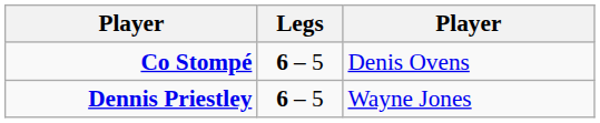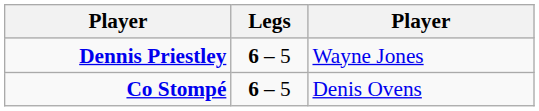 <table class=wikitable style="text-align:center">
 <tr>
 <th width=163>Player</th>
 <th width=50>Legs</th>
 <th width=163>Player</th>
 </tr>
 <tr align=left>
+<td align=right><strong><a href='#'>Dennis Priestley</a></strong> </td>
+<td align=center><strong>6</strong> – 5</td>
+<td> <a href='#'>Wayne Jones</a></td>
+</tr>
+<tr align=left>
 <td align=right><strong><a href='#'>Co Stompé</a></strong> </td>
 <td align=center><strong>6</strong> – 5</td>
 <td> <a href='#'>Denis Ovens</a></td>
 </tr>
-<tr align=left>
-<td align=right><strong><a href='#'>Dennis Priestley</a></strong> </td>
-<td align=center><strong>6</strong> – 5</td>
-<td> <a href='#'>Wayne Jones</a></td>
-</tr>
 </table>
